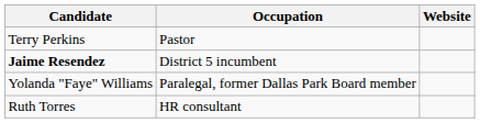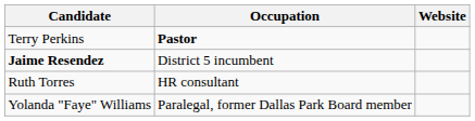 <table class="wikitable">
 <tr>
 <th>Candidate</th>
 <th>Occupation</th>
 <th>Website</th>
 </tr>
 <tr>
 <td>Terry Perkins</td>
-<td>Pastor</td>
+<td><strong>Pastor</strong></td>
 <td></td>
 </tr>
 <tr>
 <td><strong>Jaime Resendez </strong></td>
 <td>District 5 incumbent</td>
 <td></td>
 </tr>
 <tr>
+<td>Ruth Torres</td>
+<td>HR consultant</td>
+<td> </td>
+</tr>
+<tr>
 <td>Yolanda "Faye" Williams</td>
 <td>Paralegal, former Dallas Park Board member</td>
 <td></td>
 </tr>
-<tr>
-<td>Ruth Torres</td>
-<td>HR consultant</td>
-<td> </td>
-</tr>
 </table>
